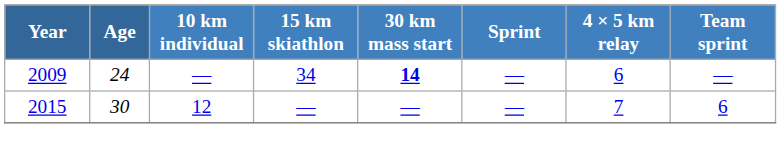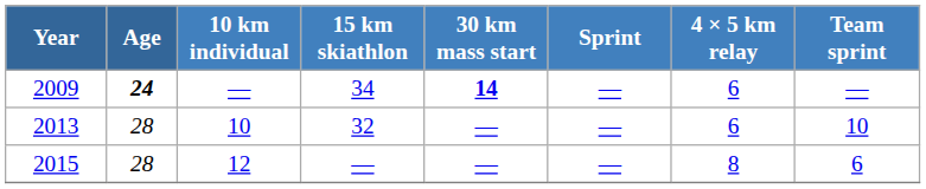 <table class="wikitable" style="font-size:95%; text-align:center; border:grey solid 1px; border-collapse:collapse; background:#ffffff;">
 <tr>
 <th style="background-color:#369; color:white; width:60px;"> Year </th>
 <th style="background-color:#369; color:white; width:40px;"> Age </th>
 <th style="background-color:#4180be; color:white; width:75px;"> 10 km <br> individual </th>
 <th style="background-color:#4180be; color:white; width:75px;"> 15 km <br> skiathlon </th>
 <th style="background-color:#4180be; color:white; width:75px;"> 30 km <br> mass start </th>
 <th style="background-color:#4180be; color:white; width:75px;"> Sprint </th>
 <th style="background-color:#4180be; color:white; width:75px;"> 4 × 5 km <br> relay </th>
 <th style="background-color:#4180be; color:white; width:75px;"> Team <br> sprint </th>
 </tr>
 <tr>
 <td><a href='#'>2009</a></td>
-<td><em>24</em></td>
+<td><strong><em>24</em></strong></td>
 <td><a href='#'>—</a></td>
 <td><a href='#'>34</a></td>
 <td><strong><a href='#'>14</a></strong></td>
 <td><a href='#'>—</a></td>
 <td><a href='#'>6</a></td>
 <td><a href='#'>—</a></td>
 </tr>
 <tr>
+<td><a href='#'>2013</a></td>
+<td><em>28</em></td>
+<td><a href='#'>10</a></td>
+<td><a href='#'>32</a></td>
+<td><a href='#'>—</a></td>
+<td><a href='#'>—</a></td>
+<td><a href='#'>6</a></td>
+<td><a href='#'>10</a></td>
+</tr>
+<tr>
 <td><a href='#'>2015</a></td>
-<td><em>30</em></td>
+<td><em>28</em></td>
 <td><a href='#'>12</a></td>
 <td><a href='#'>—</a></td>
 <td><a href='#'>—</a></td>
 <td><a href='#'>—</a></td>
-<td><a href='#'>7</a></td>
+<td><a href='#'>8</a></td>
 <td><a href='#'>6</a></td>
 </tr>
 <tr>
 </tr>
 </table>
